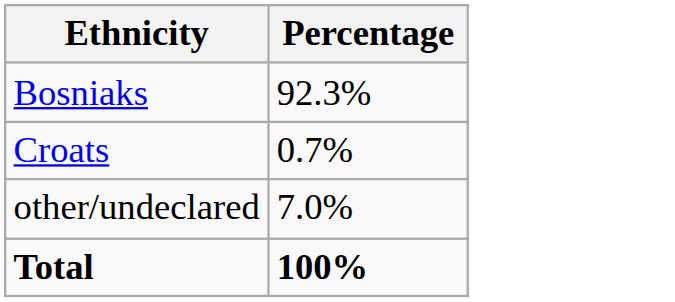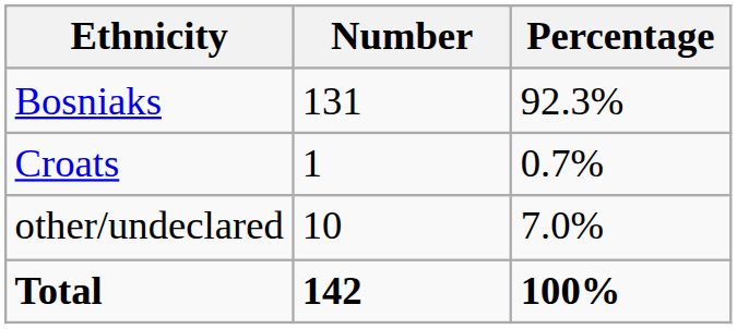 <table class="wikitable">
 <tr>
 <th width="100px">Ethnicity</th>
+<th width="80px">Number</th>
 <th width="80px">Percentage</th>
 </tr>
 <tr>
 <td><a href='#'>Bosniaks</a></td>
+<td>131</td>
 <td>92.3%</td>
 </tr>
 <tr>
 <td><a href='#'>Croats</a></td>
+<td>1</td>
 <td>0.7%</td>
 </tr>
 <tr>
 <td>other/undeclared</td>
+<td>10</td>
 <td>7.0%</td>
 </tr>
 <tr>
 <td><strong>Total</strong></td>
+<td><strong>142</strong></td>
 <td><strong>100%</strong></td>
 </tr>
 </table>
